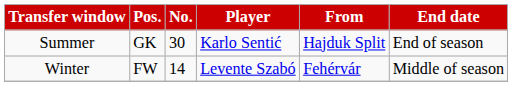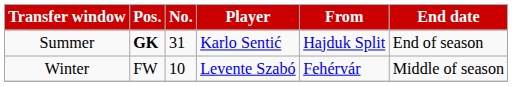 <table class="wikitable plainrowheaders sortable">
 <tr>
 <th style="background-color:#CD0001;color:white">Transfer window</th>
 <th style="background-color:#CD0001;color:white">Pos.</th>
 <th style="background-color:#CD0001;color:white">No.</th>
 <th style="background-color:#CD0001;color:white">Player</th>
 <th style="background-color:#CD0001;color:white">From</th>
 <th style="background-color:#CD0001;color:white">End date</th>
 </tr>
 <tr>
 <td style="text-align:center;">Summer</td>
-<td style=text-aligncenter;>GK</td>
-<td style=text-aligncenter;>30</td>
+<td style=text-aligncenter;><strong>GK</strong></td>
+<td style=text-aligncenter;>31</td>
 <td style=text-alignleft;> <a href='#'>Karlo Sentić</a></td>
 <td style=text-alignleft;> <a href='#'>Hajduk Split</a></td>
 <td style=text-aligncenter;>End of season</td>
 </tr>
 <tr>
 <td style="text-align:center;">Winter</td>
 <td style=text-aligncenter;>FW</td>
-<td style=text-aligncenter;>14</td>
+<td style=text-aligncenter;>10</td>
 <td style=text-alignleft;> <a href='#'>Levente Szabó</a></td>
 <td style=text-alignleft;><a href='#'>Fehérvár</a></td>
 <td style=text-aligncenter;>Middle of season</td>
 </tr>
 <tr>
 </tr>
 </table>
